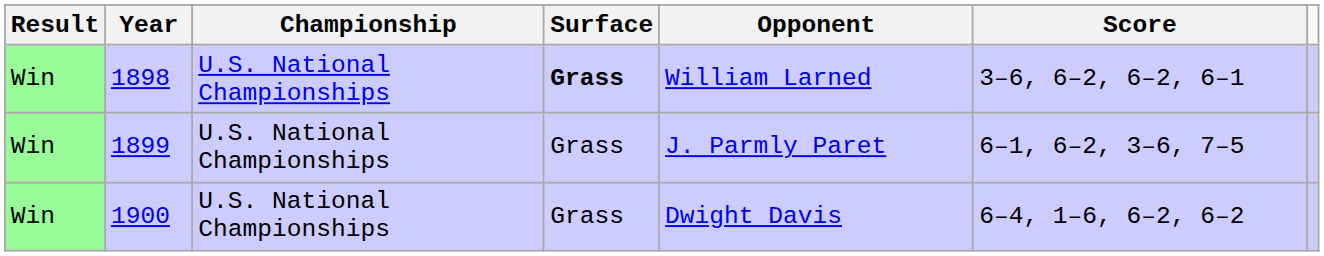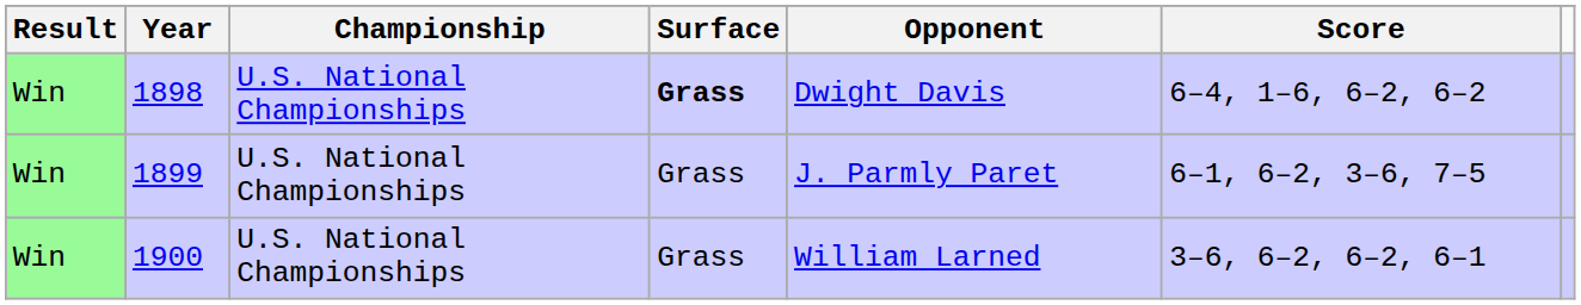 <table class="sortable wikitable">
 <tr>
 <th style="width:40px">Result</th>
 <th style="width:40px">Year</th>
 <th style="width:180px">Championship</th>
 <th style="width:50px">Surface</th>
 <th style="width:160px">Opponent</th>
 <th style="width:170px" class="unsortable">Score</th>
 </tr>
 <tr style="background:#ccccff;">
 <td style="background:#98fb98;">Win</td>
 <td><a href='#'>1898</a></td>
 <td><a href='#'>U.S. National Championships</a></td>
 <td><strong>Grass</strong></td>
-<td> <a href='#'>William Larned</a></td>
-<td>3–6, 6–2, 6–2, 6–1</td>
+<td> <a href='#'>Dwight Davis</a></td>
+<td>6–4, 1–6, 6–2, 6–2</td>
 <td></td>
 </tr>
 <tr style="background:#ccccff;">
 <td style="background:#98fb98;">Win</td>
 <td><a href='#'>1899</a></td>
 <td>U.S. National Championships</td>
 <td>Grass</td>
 <td> <a href='#'>J. Parmly Paret</a></td>
 <td>6–1, 6–2, 3–6, 7–5</td>
 <td></td>
 </tr>
 <tr style="background:#ccccff;">
 <td style="background:#98fb98;">Win</td>
 <td><a href='#'>1900</a></td>
 <td>U.S. National Championships</td>
 <td>Grass</td>
-<td> <a href='#'>Dwight Davis</a></td>
-<td>6–4, 1–6, 6–2, 6–2</td>
+<td> <a href='#'>William Larned</a></td>
+<td>3–6, 6–2, 6–2, 6–1</td>
 <td></td>
 </tr>
 </table>
